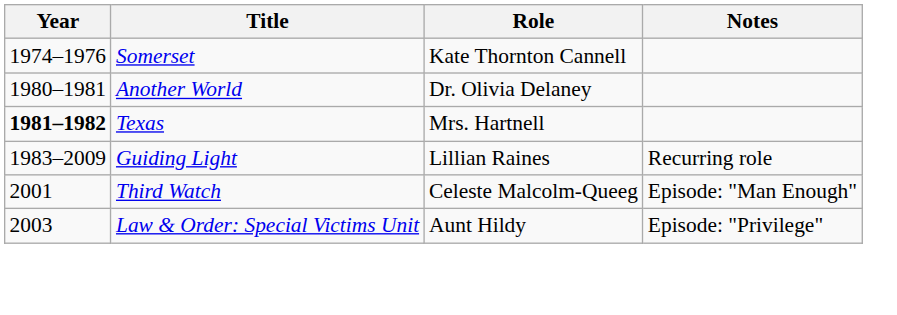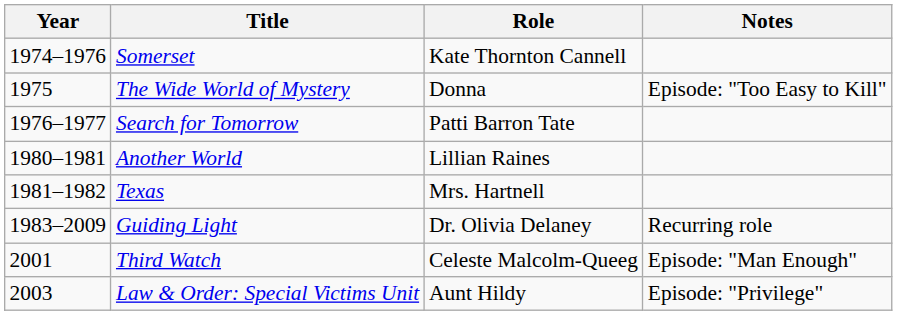 <table class="wikitable">
 <tr>
 <th>Year</th>
 <th>Title</th>
 <th>Role</th>
 <th>Notes</th>
 </tr>
 <tr>
 <td>1974–1976</td>
 <td><em><a href='#'>Somerset</a></em></td>
 <td>Kate Thornton Cannell</td>
 <td></td>
 </tr>
 <tr>
-<td>1980–1981</td>
-<td><em><a href='#'>Another World</a></em></td>
-<td>Dr. Olivia Delaney</td>
+<td>1975</td>
+<td><em><a href='#'>The Wide World of Mystery</a></em></td>
+<td>Donna</td>
+<td>Episode: "Too Easy to Kill"</td>
+</tr>
+<tr>
+<td>1976–1977</td>
+<td><em><a href='#'>Search for Tomorrow</a></em></td>
+<td>Patti Barron Tate</td>
 <td></td>
 </tr>
 <tr>
-<td><strong>1981–1982</strong></td>
+<td>1980–1981</td>
+<td><em><a href='#'>Another World</a></em></td>
+<td>Lillian Raines</td>
+<td></td>
+</tr>
+<tr>
+<td>1981–1982</td>
 <td><em><a href='#'>Texas</a></em></td>
 <td>Mrs. Hartnell</td>
 <td></td>
 </tr>
 <tr>
 <td>1983–2009</td>
 <td><em><a href='#'>Guiding Light</a></em></td>
-<td>Lillian Raines</td>
+<td>Dr. Olivia Delaney</td>
 <td>Recurring role</td>
 </tr>
 <tr>
 <td>2001</td>
 <td><em><a href='#'>Third Watch</a></em></td>
 <td>Celeste Malcolm-Queeg</td>
 <td>Episode: "Man Enough"</td>
 </tr>
 <tr>
 <td>2003</td>
 <td><em><a href='#'>Law & Order: Special Victims Unit</a></em></td>
 <td>Aunt Hildy</td>
 <td>Episode: "Privilege"</td>
 </tr>
 </table>
